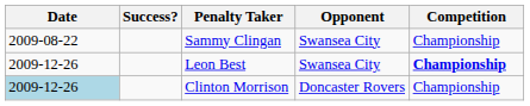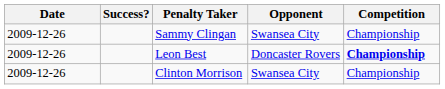 <table class="wikitable">
 <tr>
 <th width=22%>Date</th>
 <th width=12%>Success?</th>
 <th width=22%>Penalty Taker</th>
 <th width=22%>Opponent</th>
 <th width=22%>Competition</th>
 </tr>
 <tr>
-<td>2009-08-22</td>
+<td>2009-12-26</td>
 <td></td>
 <td> <a href='#'>Sammy Clingan</a></td>
 <td><a href='#'>Swansea City</a></td>
 <td><a href='#'>Championship</a></td>
 </tr>
 <tr>
 <td>2009-12-26</td>
 <td></td>
 <td> <a href='#'>Leon Best</a></td>
-<td><a href='#'>Swansea City</a></td>
+<td><a href='#'>Doncaster Rovers</a></td>
 <td><strong><a href='#'>Championship</a></strong></td>
 </tr>
 <tr>
-<td style="background: lightblue;">2009-12-26</td>
+<td>2009-12-26</td>
 <td></td>
 <td> <a href='#'>Clinton Morrison</a></td>
-<td><a href='#'>Doncaster Rovers</a></td>
+<td><a href='#'>Swansea City</a></td>
 <td><a href='#'>Championship</a></td>
 </tr>
 </table>
